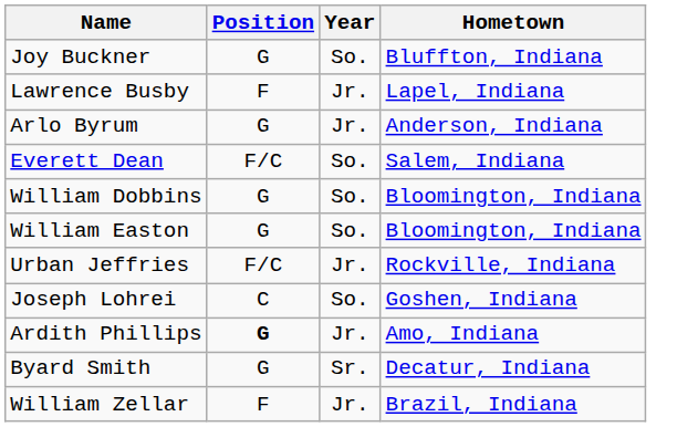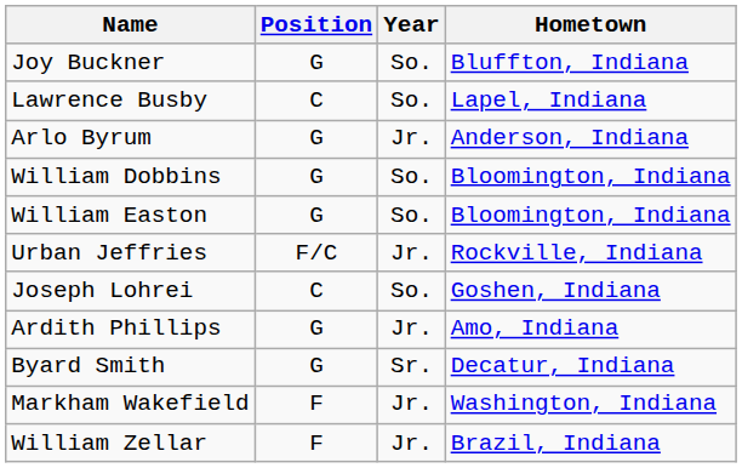 <table class="wikitable" style="text-align:center">
 <tr>
 <th>Name</th>
 <th><a href='#'>Position</a></th>
 <th>Year</th>
 <th>Hometown</th>
 </tr>
 <tr>
 <td style="text-align:left">Joy Buckner</td>
 <td>G</td>
 <td>So.</td>
 <td style="text-align:left"><a href='#'>Bluffton, Indiana</a></td>
 </tr>
 <tr>
 <td style="text-align:left">Lawrence Busby</td>
-<td>F</td>
-<td>Jr.</td>
+<td>C</td>
+<td>So.</td>
 <td style="text-align:left"><a href='#'>Lapel, Indiana</a></td>
 </tr>
 <tr>
 <td style="text-align:left">Arlo Byrum</td>
 <td>G</td>
 <td>Jr.</td>
 <td style="text-align:left"><a href='#'>Anderson, Indiana</a></td>
-</tr>
-<tr>
-<td style="text-align:left"><a href='#'>Everett Dean</a></td>
-<td>F/C</td>
-<td>So.</td>
-<td style="text-align:left"><a href='#'>Salem, Indiana</a></td>
 </tr>
 <tr>
 <td style="text-align:left">William Dobbins</td>
 <td>G</td>
 <td>So.</td>
 <td style="text-align:left"><a href='#'>Bloomington, Indiana</a></td>
 </tr>
 <tr>
 <td style="text-align:left">William Easton</td>
 <td>G</td>
 <td>So.</td>
 <td style="text-align:left"><a href='#'>Bloomington, Indiana</a></td>
 </tr>
 <tr>
 <td style="text-align:left">Urban Jeffries</td>
 <td>F/C</td>
 <td>Jr.</td>
 <td style="text-align:left"><a href='#'>Rockville, Indiana</a></td>
 </tr>
 <tr>
 <td style="text-align:left">Joseph Lohrei</td>
 <td>C</td>
 <td>So.</td>
 <td style="text-align:left"><a href='#'>Goshen, Indiana</a></td>
 </tr>
 <tr>
 <td style="text-align:left">Ardith Phillips</td>
-<td><strong>G</strong></td>
+<td>G</td>
 <td>Jr.</td>
 <td style="text-align:left"><a href='#'>Amo, Indiana</a></td>
 </tr>
 <tr>
 <td style="text-align:left">Byard Smith</td>
 <td>G</td>
 <td>Sr.</td>
 <td style="text-align:left"><a href='#'>Decatur, Indiana</a></td>
 </tr>
 <tr>
+<td style="text-align:left">Markham Wakefield</td>
+<td>F</td>
+<td>Jr.</td>
+<td style="text-align:left"><a href='#'>Washington, Indiana</a></td>
+</tr>
+<tr>
 <td style="text-align:left">William Zellar</td>
 <td>F</td>
 <td>Jr.</td>
 <td style="text-align:left"><a href='#'>Brazil, Indiana</a></td>
 </tr>
 </table>
